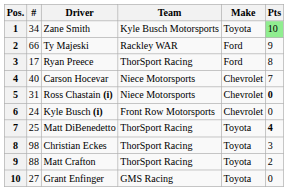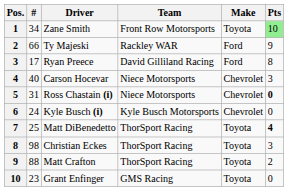 <table class="wikitable" style="font-size:95%">
 <tr>
 <th>Pos.</th>
 <th>#</th>
 <th>Driver</th>
 <th>Team</th>
 <th>Make</th>
 <th>Pts</th>
 </tr>
 <tr>
 <th>1</th>
 <td>34</td>
 <td>Zane Smith</td>
-<td>Kyle Busch Motorsports</td>
+<td>Front Row Motorsports</td>
 <td>Toyota</td>
 <td style="background: lightgreen;">10</td>
 </tr>
 <tr>
 <th>2</th>
 <td>66</td>
 <td>Ty Majeski</td>
 <td>Rackley WAR</td>
 <td>Ford</td>
 <td>9</td>
 </tr>
 <tr>
 <th>3</th>
 <td>17</td>
 <td>Ryan Preece</td>
-<td>ThorSport Racing</td>
+<td>David Gilliland Racing</td>
 <td>Ford</td>
 <td>8</td>
 </tr>
 <tr>
 <th>4</th>
 <td>40</td>
 <td>Carson Hocevar</td>
 <td>Niece Motorsports</td>
 <td>Chevrolet</td>
-<td>7</td>
+<td>3</td>
 </tr>
 <tr>
 <th>5</th>
 <td>31</td>
 <td>Ross Chastain <strong>(i)</strong></td>
 <td>Niece Motorsports</td>
 <td>Chevrolet</td>
 <td><strong>0</strong></td>
 </tr>
 <tr>
 <th>6</th>
 <td>24</td>
 <td>Kyle Busch <strong>(i)</strong></td>
-<td>Front Row Motorsports</td>
+<td>Kyle Busch Motorsports</td>
 <td>Chevrolet</td>
 <td>0</td>
 </tr>
 <tr>
 <th>7</th>
 <td>25</td>
 <td>Matt DiBenedetto</td>
 <td>ThorSport Racing</td>
 <td>Toyota</td>
 <td><strong>4</strong></td>
 </tr>
 <tr>
 <th>8</th>
 <td>98</td>
 <td>Christian Eckes</td>
 <td>ThorSport Racing</td>
 <td>Toyota</td>
 <td>3</td>
 </tr>
 <tr>
 <th>9</th>
 <td>88</td>
 <td>Matt Crafton</td>
 <td>ThorSport Racing</td>
 <td>Toyota</td>
 <td>2</td>
 </tr>
 <tr>
 <th>10</th>
-<td>27</td>
+<td>23</td>
 <td>Grant Enfinger</td>
 <td>GMS Racing</td>
 <td>Toyota</td>
 <td>0</td>
 </tr>
 </table>
